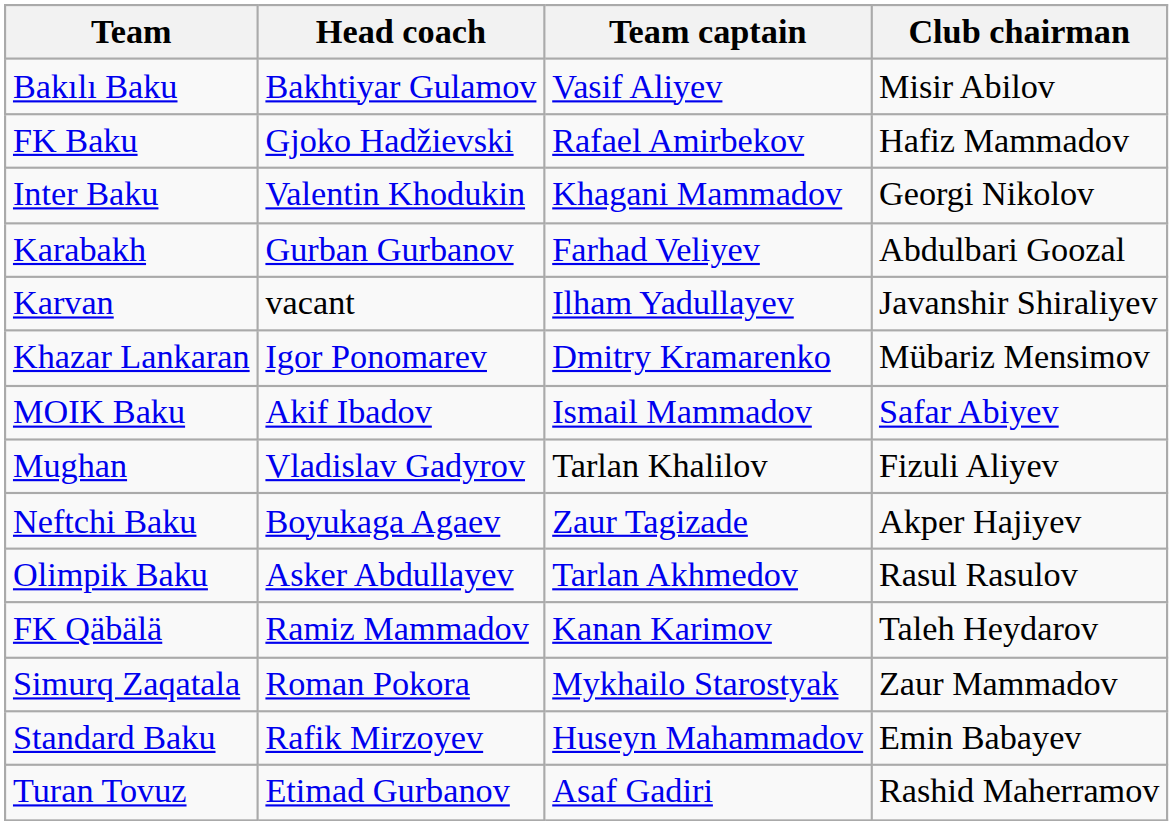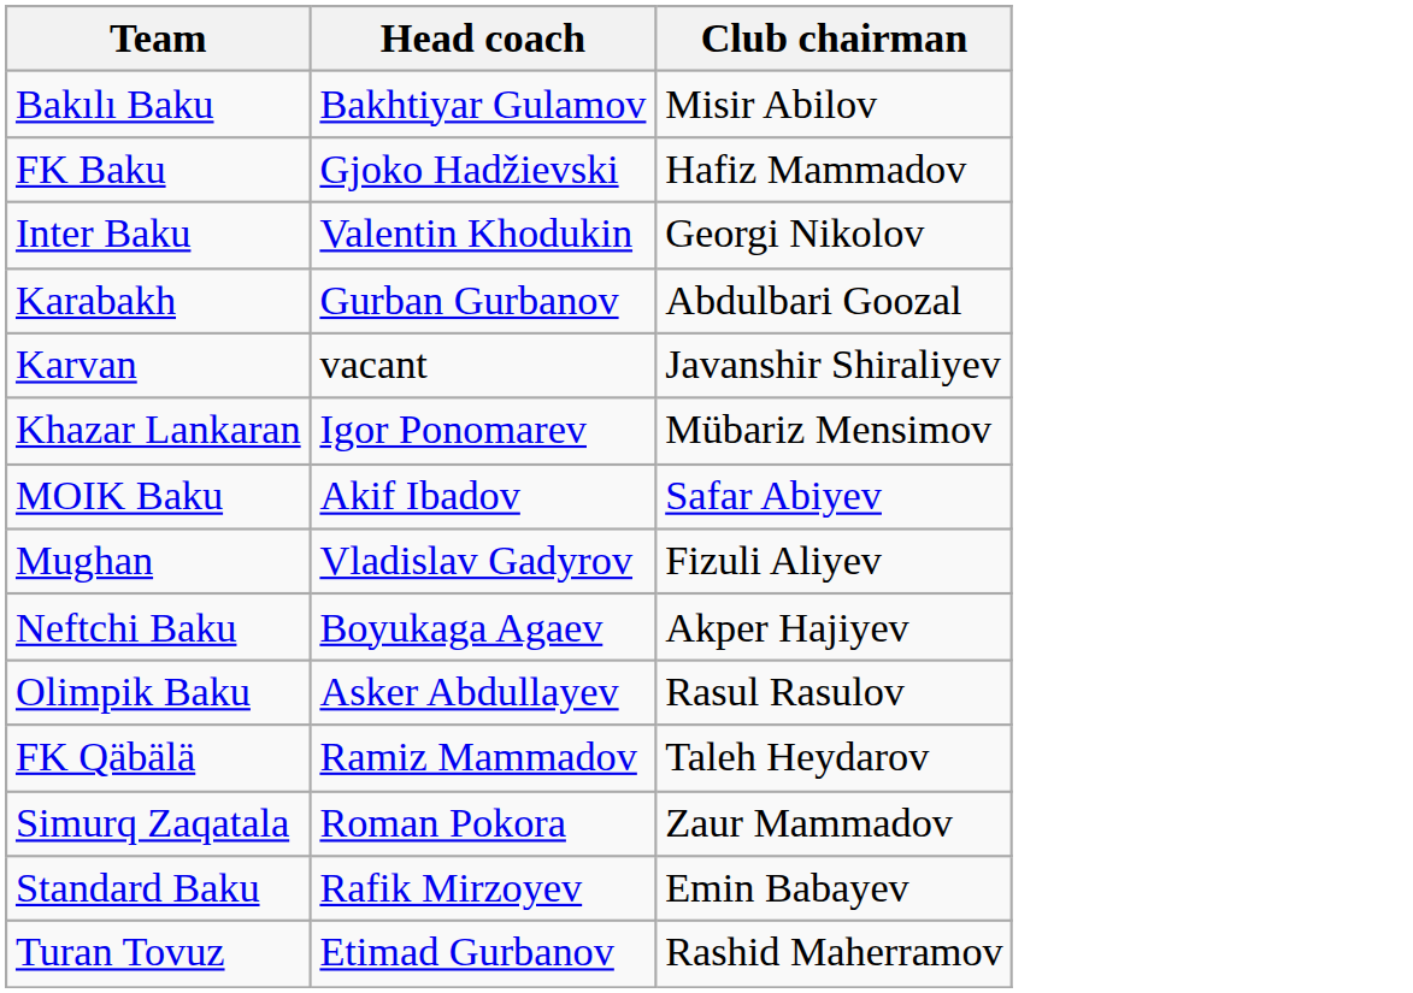 <table class="wikitable sortable">
 <tr>
 <th>Team</th>
 <th>Head coach</th>
-<th>Team captain</th>
 <th>Club chairman</th>
 </tr>
 <tr>
 <td><a href='#'>Bakılı Baku</a></td>
 <td> <a href='#'>Bakhtiyar Gulamov</a></td>
-<td> <a href='#'>Vasif Aliyev</a></td>
 <td>Misir Abilov</td>
 </tr>
 <tr>
 <td><a href='#'>FK Baku</a></td>
 <td> <a href='#'>Gjoko Hadžievski</a></td>
-<td> <a href='#'>Rafael Amirbekov</a></td>
 <td>Hafiz Mammadov</td>
 </tr>
 <tr>
 <td><a href='#'>Inter Baku</a></td>
 <td> <a href='#'>Valentin Khodukin</a></td>
-<td> <a href='#'>Khagani Mammadov</a></td>
 <td>Georgi Nikolov</td>
 </tr>
 <tr>
 <td><a href='#'>Karabakh</a></td>
 <td> <a href='#'>Gurban Gurbanov</a></td>
-<td> <a href='#'>Farhad Veliyev</a></td>
 <td>Abdulbari Goozal</td>
 </tr>
 <tr>
 <td><a href='#'>Karvan</a></td>
 <td>vacant</td>
-<td> <a href='#'>Ilham Yadullayev</a></td>
 <td>Javanshir Shiraliyev</td>
 </tr>
 <tr>
 <td><a href='#'>Khazar Lankaran</a></td>
 <td> <a href='#'>Igor Ponomarev</a></td>
-<td> <a href='#'>Dmitry Kramarenko</a></td>
 <td>Mübariz Mensimov</td>
 </tr>
 <tr>
 <td><a href='#'>MOIK Baku</a></td>
 <td> <a href='#'>Akif Ibadov</a></td>
-<td> <a href='#'>Ismail Mammadov</a></td>
 <td><a href='#'>Safar Abiyev</a></td>
 </tr>
 <tr>
 <td><a href='#'>Mughan</a></td>
 <td> <a href='#'>Vladislav Gadyrov</a></td>
-<td> Tarlan Khalilov</td>
 <td>Fizuli Aliyev</td>
 </tr>
 <tr>
 <td><a href='#'>Neftchi Baku</a></td>
 <td> <a href='#'>Boyukaga Agaev</a></td>
-<td> <a href='#'>Zaur Tagizade</a></td>
 <td>Akper Hajiyev</td>
 </tr>
 <tr>
 <td><a href='#'>Olimpik Baku</a></td>
 <td> <a href='#'>Asker Abdullayev</a></td>
-<td> <a href='#'>Tarlan Akhmedov</a></td>
 <td>Rasul Rasulov</td>
 </tr>
 <tr>
 <td><a href='#'>FK Qäbälä</a></td>
 <td> <a href='#'>Ramiz Mammadov</a></td>
-<td> <a href='#'>Kanan Karimov</a></td>
 <td>Taleh Heydarov</td>
 </tr>
 <tr>
 <td><a href='#'>Simurq Zaqatala</a></td>
 <td> <a href='#'>Roman Pokora</a></td>
-<td> <a href='#'>Mykhailo Starostyak</a></td>
 <td>Zaur Mammadov</td>
 </tr>
 <tr>
 <td><a href='#'>Standard Baku</a></td>
 <td> <a href='#'>Rafik Mirzoyev</a></td>
-<td> <a href='#'>Huseyn Mahammadov</a></td>
 <td>Emin Babayev</td>
 </tr>
 <tr>
 <td><a href='#'>Turan Tovuz</a></td>
 <td> <a href='#'>Etimad Gurbanov</a></td>
-<td> <a href='#'>Asaf Gadiri</a></td>
 <td>Rashid Maherramov</td>
 </tr>
 </table>
